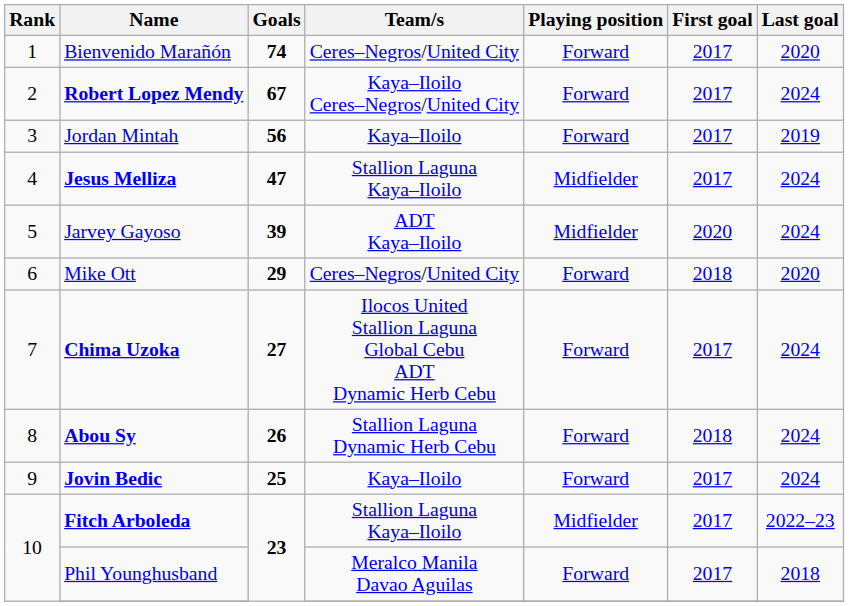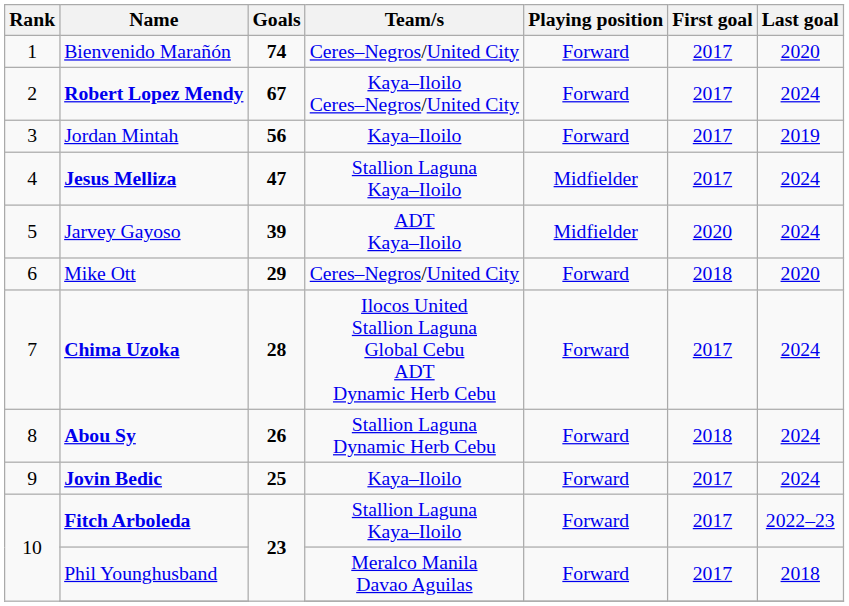 <table class="wikitable sortable nowrap" style="text-align: center">
 <tr>
 <th>Rank</th>
 <th>Name</th>
 <th>Goals</th>
 <th>Team/s</th>
 <th>Playing position</th>
 <th>First goal</th>
 <th>Last goal</th>
 </tr>
 <tr>
 <td>1</td>
 <td style="text-align:left"> <a href='#'>Bienvenido Marañón</a></td>
 <td><strong>74</strong></td>
 <td><a href='#'>Ceres–Negros</a>/<a href='#'>United City</a></td>
 <td><a href='#'>Forward</a></td>
 <td><a href='#'>2017</a></td>
 <td><a href='#'>2020</a></td>
 </tr>
 <tr>
 <td>2</td>
 <td style="text-align:left"> <strong><a href='#'>Robert Lopez Mendy</a></strong></td>
 <td><strong>67</strong></td>
 <td><a href='#'>Kaya–Iloilo</a><br> <a href='#'>Ceres–Negros</a>/<a href='#'>United City</a></td>
 <td><a href='#'>Forward</a></td>
 <td><a href='#'>2017</a></td>
 <td><a href='#'>2024</a></td>
 </tr>
 <tr>
 <td>3</td>
 <td style="text-align:left"> <a href='#'>Jordan Mintah</a></td>
 <td><strong>56</strong></td>
 <td><a href='#'>Kaya–Iloilo</a></td>
 <td><a href='#'>Forward</a></td>
 <td><a href='#'>2017</a></td>
 <td><a href='#'>2019</a></td>
 </tr>
 <tr>
 <td>4</td>
 <td style="text-align:left"> <strong><a href='#'>Jesus Melliza</a></strong></td>
 <td><strong>47</strong></td>
 <td><a href='#'>Stallion Laguna</a><br> <a href='#'>Kaya–Iloilo</a></td>
 <td><a href='#'>Midfielder</a></td>
 <td><a href='#'>2017</a></td>
 <td><a href='#'>2024</a></td>
 </tr>
 <tr>
 <td>5</td>
 <td style="text-align:left"> <a href='#'>Jarvey Gayoso</a></td>
 <td><strong>39</strong></td>
 <td><a href='#'>ADT</a><br> <a href='#'>Kaya–Iloilo</a></td>
 <td><a href='#'>Midfielder</a></td>
 <td><a href='#'>2020</a></td>
 <td><a href='#'>2024</a></td>
 </tr>
 <tr>
 <td>6</td>
 <td style="text-align:left"> <a href='#'>Mike Ott</a></td>
 <td><strong>29</strong></td>
 <td><a href='#'>Ceres–Negros</a>/<a href='#'>United City</a></td>
 <td><a href='#'>Forward</a></td>
 <td><a href='#'>2018</a></td>
 <td><a href='#'>2020</a></td>
 </tr>
 <tr>
 <td>7</td>
 <td style="text-align:left"> <strong><a href='#'>Chima Uzoka</a></strong></td>
-<td><strong>27</strong></td>
+<td><strong>28</strong></td>
 <td><a href='#'>Ilocos United</a><br><a href='#'>Stallion Laguna</a><br><a href='#'>Global Cebu</a><br><a href='#'>ADT</a><br><a href='#'>Dynamic Herb Cebu</a></td>
 <td><a href='#'>Forward</a></td>
 <td><a href='#'>2017</a></td>
 <td><a href='#'>2024</a></td>
 </tr>
 <tr>
 <td>8</td>
 <td style="text-align:left"> <strong><a href='#'>Abou Sy</a></strong></td>
 <td><strong>26</strong></td>
 <td><a href='#'>Stallion Laguna</a><br> <a href='#'>Dynamic Herb Cebu</a></td>
 <td><a href='#'>Forward</a></td>
 <td><a href='#'>2018</a></td>
 <td><a href='#'>2024</a></td>
 </tr>
 <tr>
 <td>9</td>
 <td style="text-align:left"> <strong><a href='#'>Jovin Bedic</a></strong></td>
 <td><strong>25</strong></td>
 <td><a href='#'>Kaya–Iloilo</a></td>
 <td><a href='#'>Forward</a></td>
 <td><a href='#'>2017</a></td>
 <td><a href='#'>2024</a></td>
 </tr>
 <tr>
 <td rowspan="3">10</td>
 <td style="text-align:left"> <strong><a href='#'>Fitch Arboleda</a></strong></td>
 <td rowspan="3"><strong>23</strong></td>
 <td><a href='#'>Stallion Laguna</a><br> <a href='#'>Kaya–Iloilo</a></td>
-<td><a href='#'>Midfielder</a></td>
+<td><a href='#'>Forward</a></td>
 <td><a href='#'>2017</a></td>
 <td><a href='#'>2022–23</a></td>
 </tr>
 <tr>
 <td style="text-align:left"> <a href='#'>Phil Younghusband</a></td>
 <td><a href='#'>Meralco Manila</a><br><a href='#'>Davao Aguilas</a></td>
 <td><a href='#'>Forward</a></td>
 <td><a href='#'>2017</a></td>
 <td><a href='#'>2018</a></td>
 </tr>
 <tr>
 </tr>
 </table>
